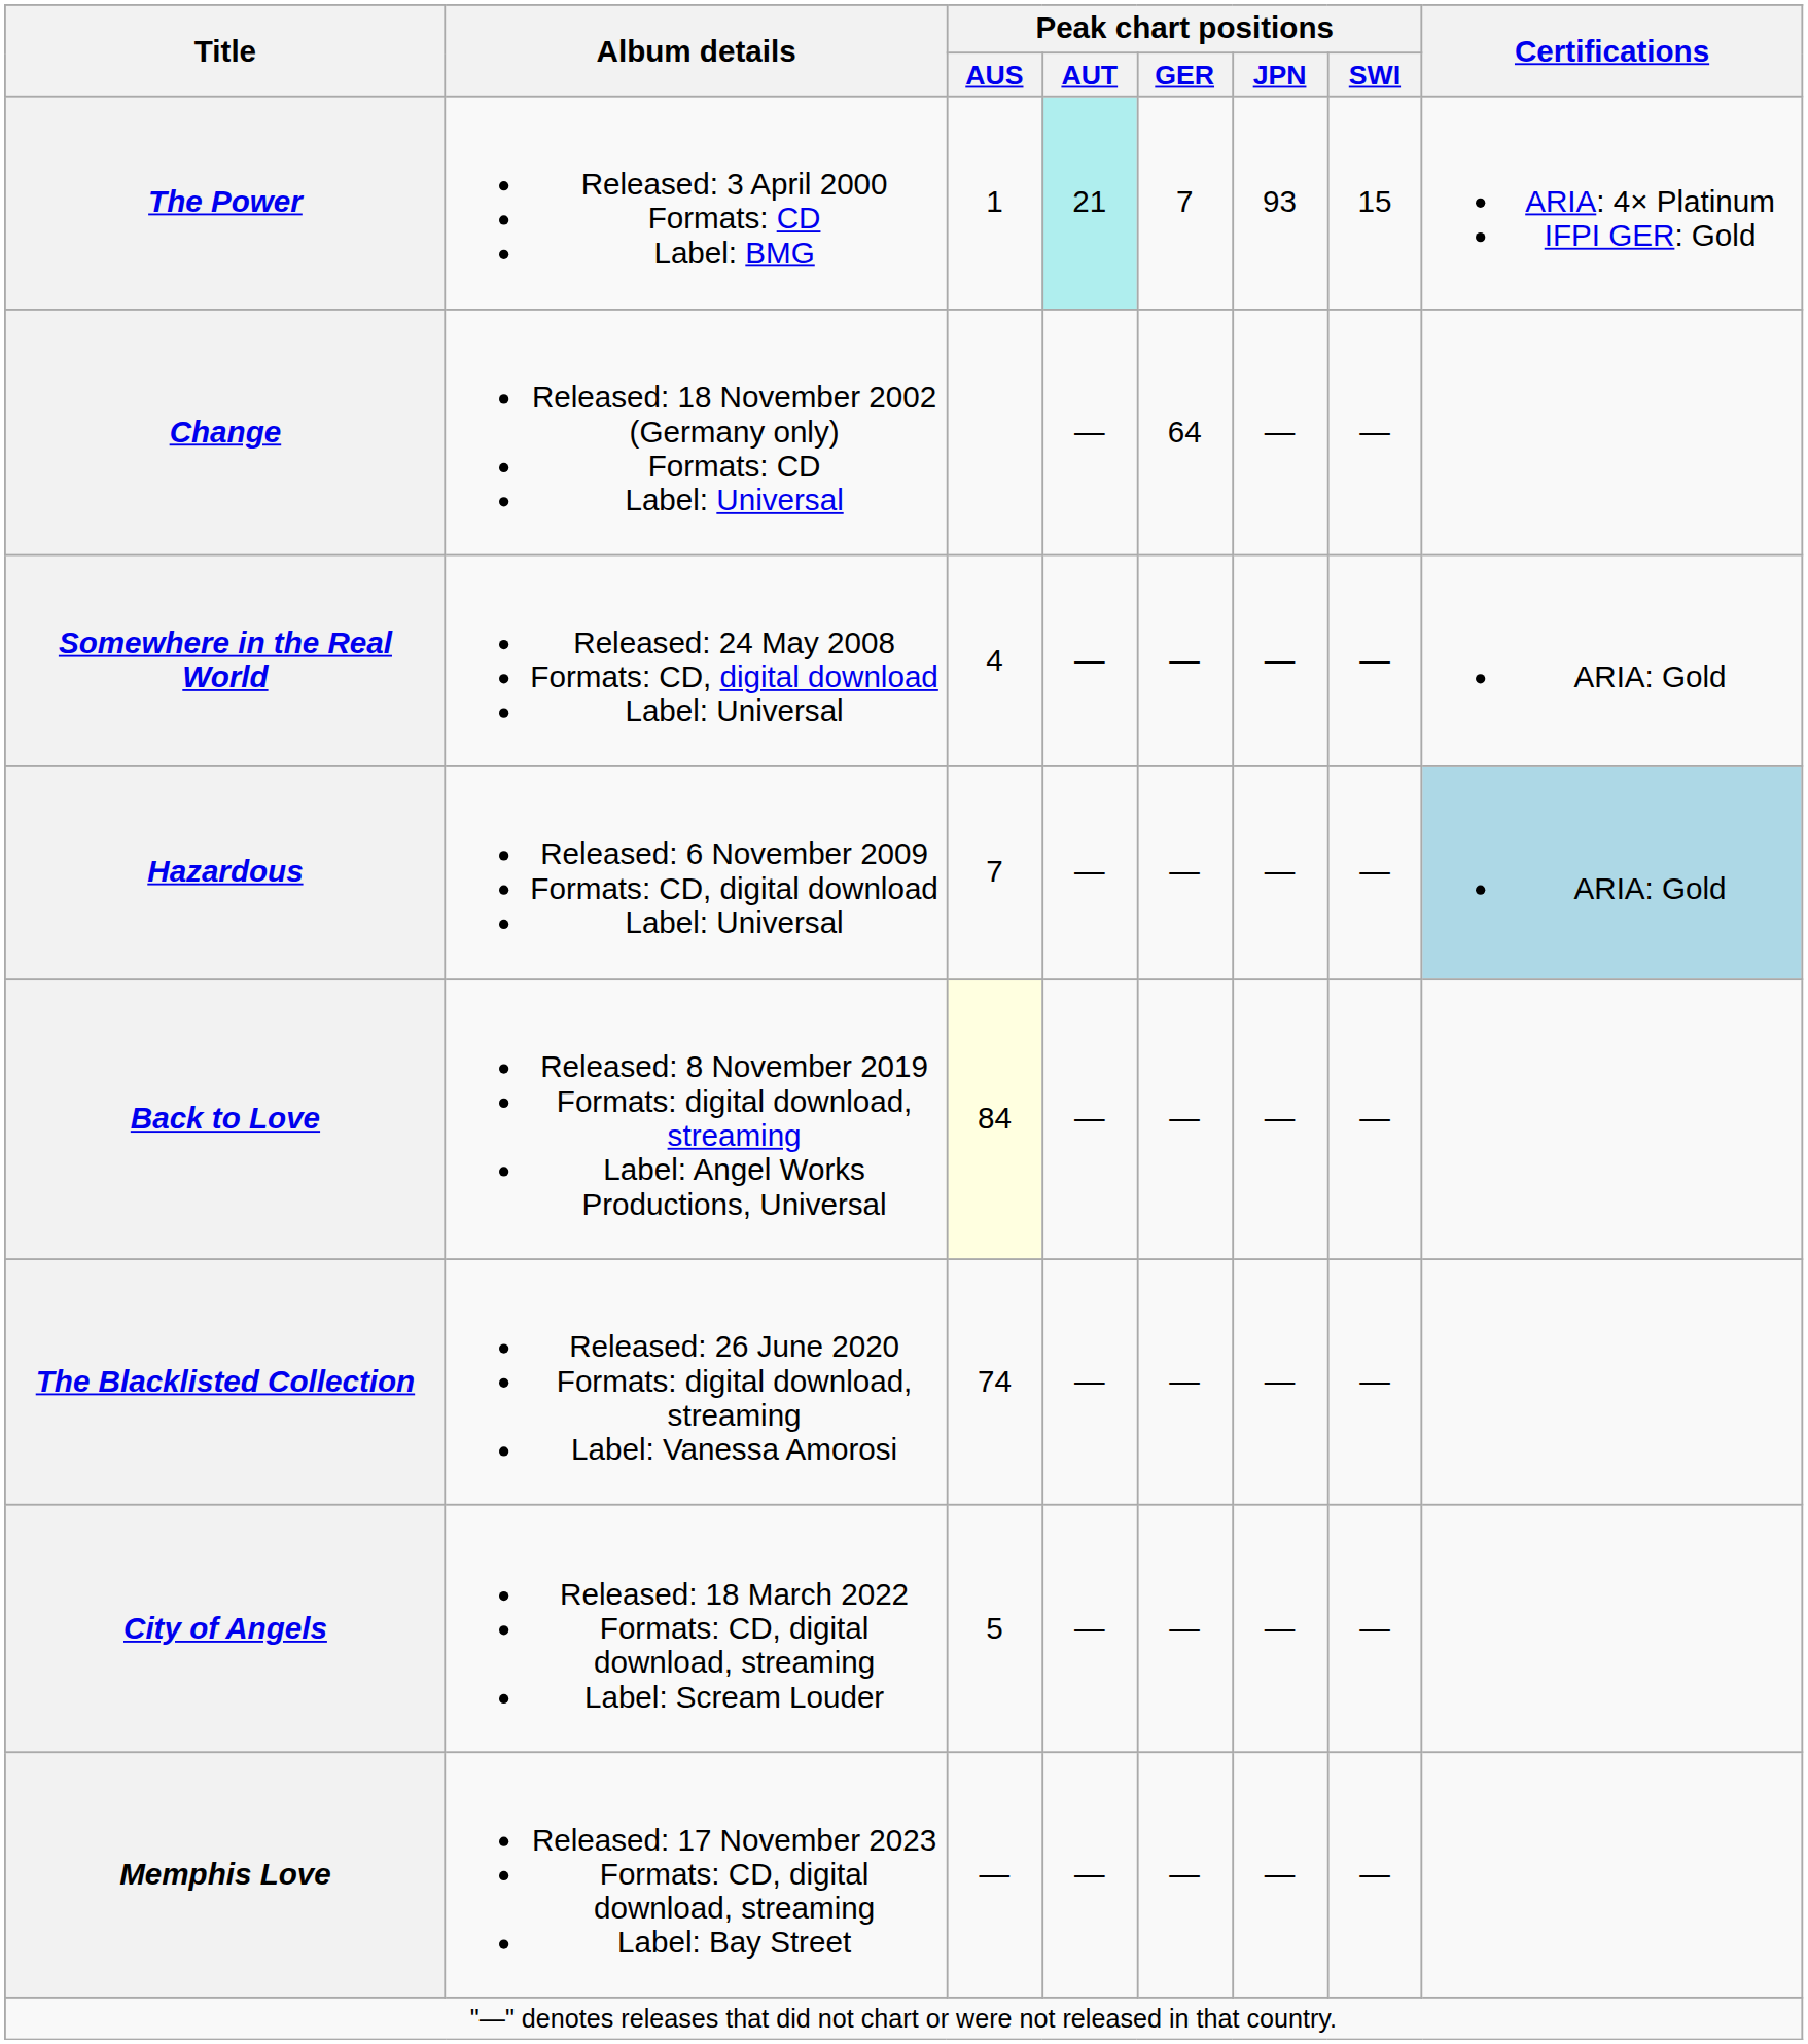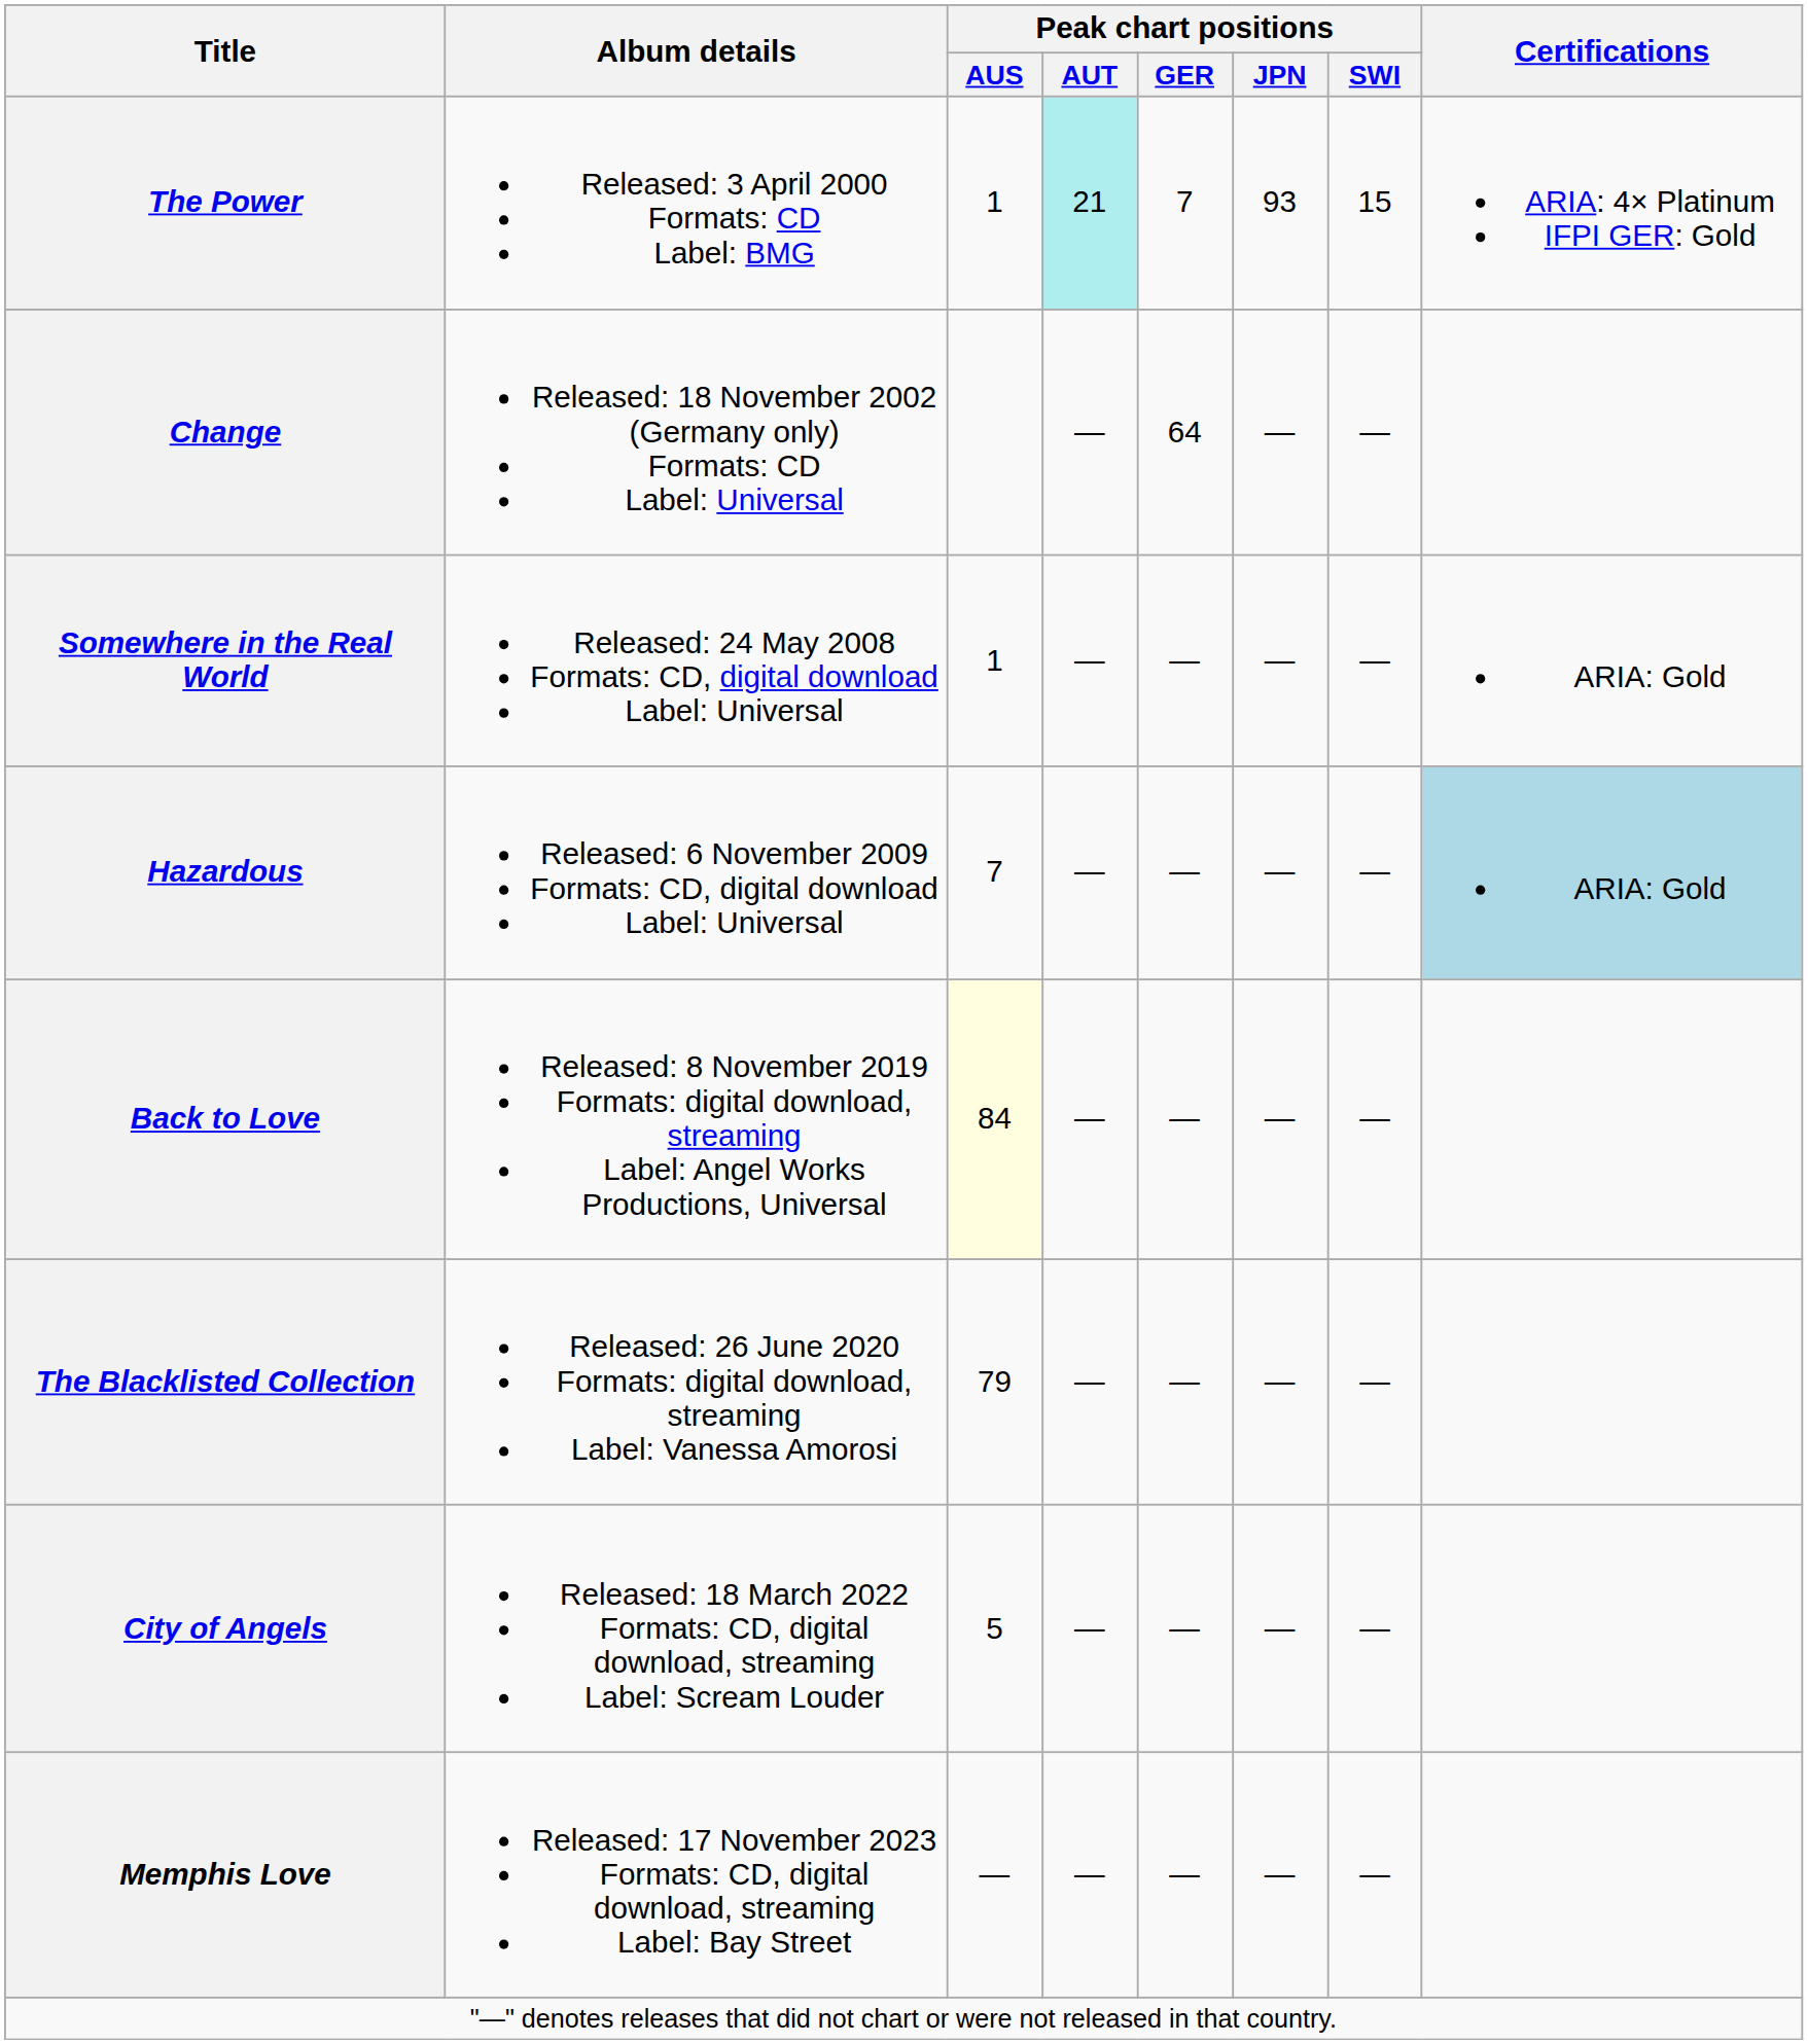 <table class="wikitable plainrowheaders" style="text-align:center;">
 <tr>
 <th scope="col" rowspan="2" style="width:14em;">Title</th>
 <th scope="col" rowspan="2" style="width:16em;">Album details</th>
 <th scope="col" colspan="5">Peak chart positions</th>
 <th scope="col" rowspan="2" style="width:12em;"><a href='#'>Certifications</a></th>
 </tr>
 <tr>
 <th scope="col" style="width:3em;font-size:90%;"><a href='#'>AUS</a><br></th>
 <th scope="col" style="width:3em;font-size:90%;"><a href='#'>AUT</a><br></th>
 <th scope="col" style="width:3em;font-size:90%;"><a href='#'>GER</a><br></th>
 <th scope="col" style="width:3em;font-size:90%;"><a href='#'>JPN</a><br></th>
 <th scope="col" style="width:3em;font-size:90%;"><a href='#'>SWI</a><br></th>
 </tr>
 <tr>
 <th scope="row"><em><a href='#'>The Power</a></em></th>
 <td><br><ul><li>Released: 3 April 2000</li><li>Formats: <a href='#'>CD</a></li><li>Label: <a href='#'>BMG</a></li></ul></td>
 <td>1</td>
 <td style="background: paleturquoise;">21</td>
 <td>7</td>
 <td>93</td>
 <td>15</td>
 <td><br><ul><li><a href='#'>ARIA</a>: 4× Platinum</li><li><a href='#'>IFPI GER</a>: Gold</li></ul></td>
 </tr>
 <tr>
 <th scope="row"><em><a href='#'>Change</a></em></th>
 <td><br><ul><li>Released: 18 November 2002 (Germany only)</li><li>Formats: CD</li><li>Label: <a href='#'>Universal</a></li></ul></td>
 <td></td>
 <td>—</td>
 <td>64</td>
 <td>—</td>
 <td>—</td>
 <td></td>
 </tr>
 <tr>
 <th scope="row"><em><a href='#'>Somewhere in the Real World</a></em></th>
 <td><br><ul><li>Released: 24 May 2008</li><li>Formats: CD, <a href='#'>digital download</a></li><li>Label: Universal</li></ul></td>
-<td>4</td>
+<td>1</td>
 <td>—</td>
 <td>—</td>
 <td>—</td>
 <td>—</td>
 <td><br><ul><li>ARIA: Gold</li></ul></td>
 </tr>
 <tr>
 <th scope="row"><em><a href='#'>Hazardous</a></em></th>
 <td><br><ul><li>Released: 6 November 2009</li><li>Formats: CD, digital download</li><li>Label: Universal</li></ul></td>
 <td>7</td>
 <td>—</td>
 <td>—</td>
 <td>—</td>
 <td>—</td>
 <td style="background: lightblue;"><br><ul><li>ARIA: Gold</li></ul></td>
 </tr>
 <tr>
 <th scope="row"><em><a href='#'>Back to Love</a></em></th>
 <td><br><ul><li>Released: 8 November 2019</li><li>Formats: digital download, <a href='#'>streaming</a></li><li>Label: Angel Works Productions, Universal</li></ul></td>
 <td style="background: lightyellow;">84</td>
 <td>—</td>
 <td>—</td>
 <td>—</td>
 <td>—</td>
 <td></td>
 </tr>
 <tr>
 <th scope="row"><em><a href='#'>The Blacklisted Collection</a></em></th>
 <td><br><ul><li>Released: 26 June 2020</li><li>Formats: digital download, streaming</li><li>Label: Vanessa Amorosi</li></ul></td>
-<td>74</td>
+<td>79</td>
 <td>—</td>
 <td>—</td>
 <td>—</td>
 <td>—</td>
 <td></td>
 </tr>
 <tr>
 <th scope="row"><em><a href='#'>City of Angels</a></em></th>
 <td><br><ul><li>Released: 18 March 2022</li><li>Formats: CD, digital download, streaming</li><li>Label: Scream Louder</li></ul></td>
 <td>5</td>
 <td>—</td>
 <td>—</td>
 <td>—</td>
 <td>—</td>
 <td></td>
 </tr>
 <tr>
 <th scope="row"><em>Memphis Love</em></th>
 <td><br><ul><li>Released: 17 November 2023</li><li>Formats: CD, digital download, streaming</li><li>Label: Bay Street</li></ul></td>
 <td>—</td>
 <td>—</td>
 <td>—</td>
 <td>—</td>
 <td>—</td>
 <td></td>
 </tr>
 <tr>
 <td colspan="8" style="font-size:85%;">"—" denotes releases that did not chart or were not released in that country.</td>
 </tr>
 </table>
